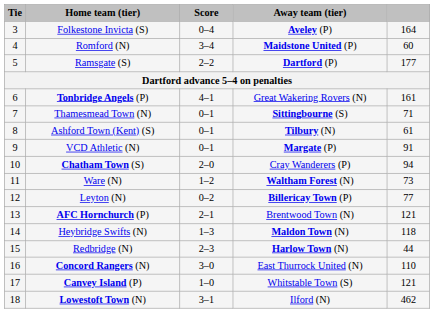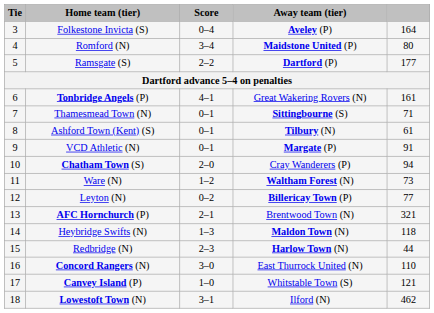 <table class="wikitable" style="width: 600px; background:WhiteSmoke; text-align:center; font-size:90%">
 <tr>
 <td scope="col" style="width:  5.00%; background:silver;"><strong>Tie</strong></td>
 <td scope="col" style="width: 36.25%; background:silver;"><strong>Home team (tier)</strong></td>
 <td scope="col" style="width: 12.50%; background:silver;"><strong>Score</strong></td>
 <td scope="col" style="width: 36.25%; background:silver;"><strong>Away team (tier)</strong></td>
 <td scope="col" style="width: 10.00%; background:silver;"><strong></strong></td>
 </tr>
 <tr>
 <td>3</td>
 <td><a href='#'>Folkestone Invicta</a> (S)</td>
 <td>0–4</td>
 <td><strong><a href='#'>Aveley</a></strong> (P)</td>
 <td>164</td>
 </tr>
 <tr>
 <td>4</td>
 <td><a href='#'>Romford</a> (N)</td>
 <td>3–4</td>
 <td><strong><a href='#'>Maidstone United</a></strong> (P)</td>
-<td>60</td>
+<td>80</td>
 </tr>
 <tr>
 <td>5</td>
 <td><a href='#'>Ramsgate</a> (S)</td>
 <td>2–2</td>
 <td><strong><a href='#'>Dartford</a></strong> (P)</td>
 <td>177</td>
 </tr>
 <tr>
 <th colspan="5">Dartford advance 5–4 on penalties</th>
 </tr>
 <tr>
 <td>6</td>
 <td><strong><a href='#'>Tonbridge Angels</a></strong> (P)</td>
 <td>4–1</td>
 <td><a href='#'>Great Wakering Rovers</a> (N)</td>
 <td>161</td>
 </tr>
 <tr>
 <td>7</td>
 <td><a href='#'>Thamesmead Town</a> (N)</td>
 <td>0–1</td>
 <td><strong><a href='#'>Sittingbourne</a></strong> (S)</td>
 <td>71</td>
 </tr>
 <tr>
 <td>8</td>
 <td><a href='#'>Ashford Town (Kent)</a> (S)</td>
 <td>0–1</td>
 <td><strong><a href='#'>Tilbury</a></strong> (N)</td>
 <td>61</td>
 </tr>
 <tr>
 <td>9</td>
 <td><a href='#'>VCD Athletic</a> (N)</td>
 <td>0–1</td>
 <td><strong><a href='#'>Margate</a></strong> (P)</td>
 <td>91</td>
 </tr>
 <tr>
 <td>10</td>
 <td><strong><a href='#'>Chatham Town</a></strong> (S)</td>
 <td>2–0</td>
 <td><a href='#'>Cray Wanderers</a> (P)</td>
 <td>94</td>
 </tr>
 <tr>
 <td>11</td>
 <td><a href='#'>Ware</a> (N)</td>
 <td>1–2</td>
 <td><strong><a href='#'>Waltham Forest</a></strong> (N)</td>
 <td>73</td>
 </tr>
 <tr>
 <td>12</td>
 <td><a href='#'>Leyton</a> (N)</td>
 <td>0–2</td>
 <td><strong><a href='#'>Billericay Town</a></strong> (P)</td>
 <td>77</td>
 </tr>
 <tr>
 <td>13</td>
 <td><strong><a href='#'>AFC Hornchurch</a></strong> (P)</td>
 <td>2–1</td>
 <td><a href='#'>Brentwood Town</a> (N)</td>
-<td>121</td>
+<td>321</td>
 </tr>
 <tr>
 <td>14</td>
 <td><a href='#'>Heybridge Swifts</a> (N)</td>
 <td>1–3</td>
 <td><strong><a href='#'>Maldon Town</a></strong> (N)</td>
 <td>118</td>
 </tr>
 <tr>
 <td>15</td>
 <td><a href='#'>Redbridge</a> (N)</td>
 <td>2–3 </td>
 <td><strong><a href='#'>Harlow Town</a></strong> (N)</td>
 <td>44</td>
 </tr>
 <tr>
 <td>16</td>
 <td><strong><a href='#'>Concord Rangers</a></strong> (N)</td>
 <td>3–0</td>
 <td><a href='#'>East Thurrock United</a> (N)</td>
 <td>110</td>
 </tr>
 <tr>
 <td>17</td>
 <td><strong><a href='#'>Canvey Island</a></strong> (P)</td>
 <td>1–0</td>
 <td><a href='#'>Whitstable Town</a> (S)</td>
 <td>121</td>
 </tr>
 <tr>
 <td>18</td>
 <td><strong><a href='#'>Lowestoft Town</a></strong> (N)</td>
 <td>3–1</td>
 <td><a href='#'>Ilford</a> (N)</td>
 <td>462</td>
 </tr>
 </table>
